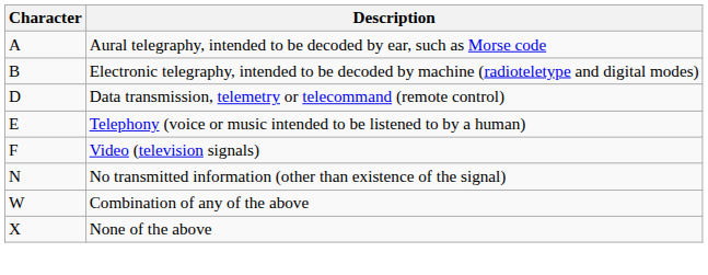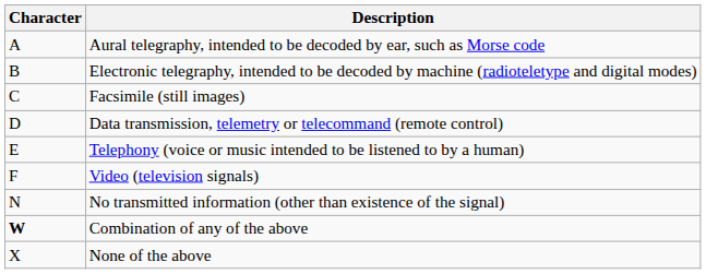 <table class="wikitable sortable">
 <tr>
 <th>Character</th>
 <th>Description</th>
 </tr>
 <tr>
 <td>A</td>
 <td>Aural telegraphy, intended to be decoded by ear, such as <a href='#'>Morse code</a></td>
 </tr>
 <tr>
 <td>B</td>
 <td>Electronic telegraphy, intended to be decoded by machine (<a href='#'>radioteletype</a> and digital modes)</td>
+</tr>
+<tr>
+<td>C</td>
+<td>Facsimile (still images)</td>
 </tr>
 <tr>
 <td>D</td>
 <td>Data transmission, <a href='#'>telemetry</a> or <a href='#'>telecommand</a> (remote control)</td>
 </tr>
 <tr>
 <td>E</td>
 <td><a href='#'>Telephony</a> (voice or music intended to be listened to by a human)</td>
 </tr>
 <tr>
 <td>F</td>
 <td><a href='#'>Video</a> (<a href='#'>television</a> signals)</td>
 </tr>
 <tr>
 <td>N</td>
 <td>No transmitted information (other than existence of the signal)</td>
 </tr>
 <tr>
-<td>W</td>
+<td><strong>W</strong></td>
 <td>Combination of any of the above</td>
 </tr>
 <tr>
 <td>X</td>
 <td>None of the above</td>
 </tr>
 </table>
